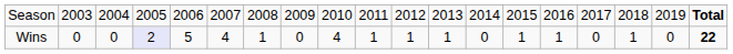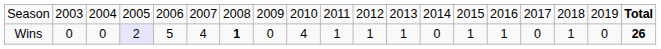 <table class="wikitable sortable">
 <tr>
 <td>Season</td>
 <td>2003</td>
 <td>2004</td>
 <td>2005</td>
 <td>2006</td>
 <td>2007</td>
 <td>2008</td>
 <td>2009</td>
 <td>2010</td>
 <td>2011</td>
 <td>2012</td>
 <td>2013</td>
 <td>2014</td>
 <td>2015</td>
 <td>2016</td>
 <td>2017</td>
 <td>2018</td>
 <td>2019</td>
 <td><strong>Total</strong></td>
 </tr>
 <tr align=center>
 <td>Wins</td>
 <td>0</td>
 <td>0</td>
 <td style="background: lavender;">2</td>
 <td>5</td>
 <td>4</td>
-<td>1</td>
+<td><strong>1</strong></td>
 <td>0</td>
 <td>4</td>
 <td>1</td>
 <td>1</td>
 <td>1</td>
 <td>0</td>
 <td>1</td>
 <td>1</td>
 <td>0</td>
 <td>1</td>
 <td>0</td>
-<td><strong>22</strong></td>
+<td><strong>26</strong></td>
 </tr>
 </table>
